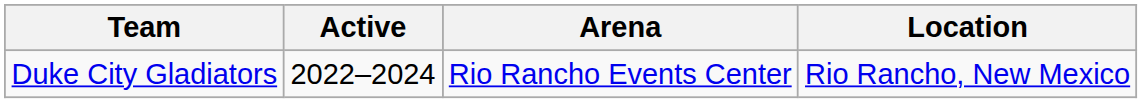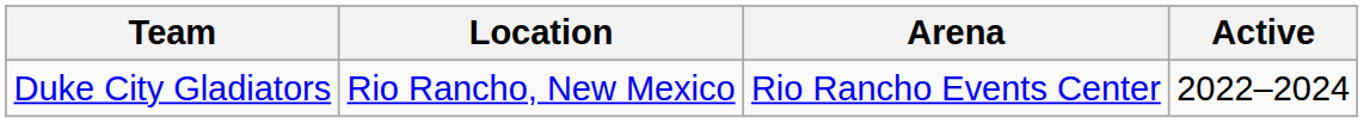 <table class="wikitable" style="text-align:left">
 <tr>
 <th>Team</th>
+<th>Location</th>
+<th>Arena</th>
 <th>Active</th>
-<th>Arena</th>
-<th>Location</th>
 </tr>
 <tr>
 <td><a href='#'>Duke City Gladiators</a></td>
+<td><a href='#'>Rio Rancho, New Mexico</a></td>
+<td><a href='#'>Rio Rancho Events Center</a></td>
 <td align="center">2022–2024</td>
-<td><a href='#'>Rio Rancho Events Center</a></td>
-<td><a href='#'>Rio Rancho, New Mexico</a></td>
 </tr>
 </table>
